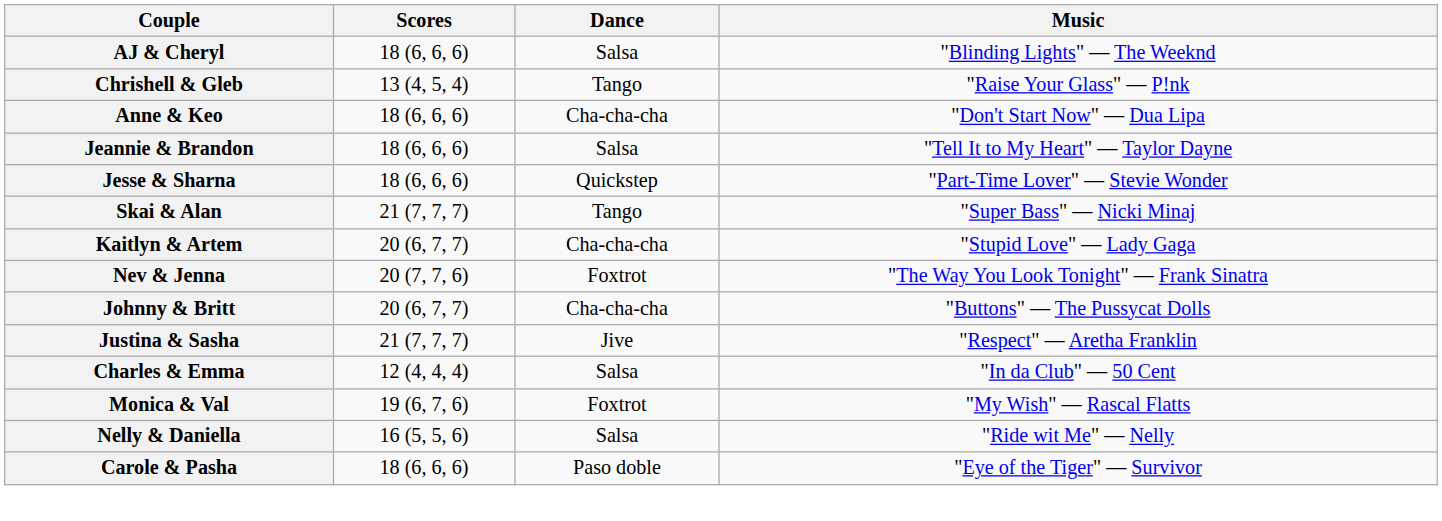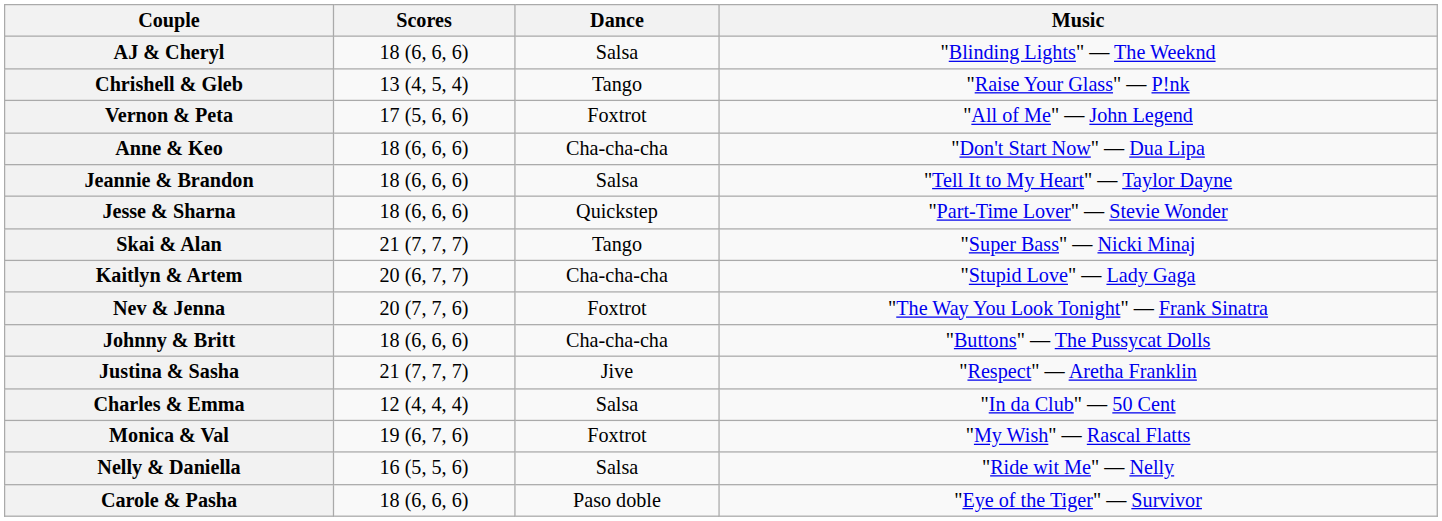 <table class="wikitable sortable" style="text-align:center; width: 90%">
 <tr>
 <th scope="col">Couple</th>
 <th scope="col">Scores</th>
 <th scope="col" class="unsortable">Dance</th>
 <th scope="col" class="unsortable">Music</th>
 </tr>
 <tr>
 <th scope="row">AJ & Cheryl</th>
 <td>18 (6, 6, 6)</td>
 <td>Salsa</td>
 <td>"<a href='#'>Blinding Lights</a>" — <a href='#'>The Weeknd</a></td>
 </tr>
 <tr>
 <th scope="row">Chrishell & Gleb</th>
 <td>13 (4, 5, 4)</td>
 <td>Tango</td>
 <td>"<a href='#'>Raise Your Glass</a>" — <a href='#'>P!nk</a></td>
+</tr>
+<tr>
+<th scope="row">Vernon & Peta</th>
+<td>17 (5, 6, 6)</td>
+<td>Foxtrot</td>
+<td>"<a href='#'>All of Me</a>" — <a href='#'>John Legend</a></td>
 </tr>
 <tr>
 <th scope="row">Anne & Keo</th>
 <td>18 (6, 6, 6)</td>
 <td>Cha-cha-cha</td>
 <td>"<a href='#'>Don't Start Now</a>" — <a href='#'>Dua Lipa</a></td>
 </tr>
 <tr>
 <th scope="row">Jeannie & Brandon</th>
 <td>18 (6, 6, 6)</td>
 <td>Salsa</td>
 <td>"<a href='#'>Tell It to My Heart</a>" — <a href='#'>Taylor Dayne</a></td>
 </tr>
 <tr>
 <th scope="row">Jesse & Sharna</th>
 <td>18 (6, 6, 6)</td>
 <td>Quickstep</td>
 <td>"<a href='#'>Part-Time Lover</a>" — <a href='#'>Stevie Wonder</a></td>
 </tr>
 <tr>
 <th scope="row">Skai & Alan</th>
 <td>21 (7, 7, 7)</td>
 <td>Tango</td>
 <td>"<a href='#'>Super Bass</a>" — <a href='#'>Nicki Minaj</a></td>
 </tr>
 <tr>
 <th scope="row">Kaitlyn & Artem</th>
 <td>20 (6, 7, 7)</td>
 <td>Cha-cha-cha</td>
 <td>"<a href='#'>Stupid Love</a>" — <a href='#'>Lady Gaga</a></td>
 </tr>
 <tr>
 <th scope="row">Nev & Jenna</th>
 <td>20 (7, 7, 6)</td>
 <td>Foxtrot</td>
 <td>"<a href='#'>The Way You Look Tonight</a>" — <a href='#'>Frank Sinatra</a></td>
 </tr>
 <tr>
 <th scope="row">Johnny & Britt</th>
-<td>20 (6, 7, 7)</td>
+<td>18 (6, 6, 6)</td>
 <td>Cha-cha-cha</td>
 <td>"<a href='#'>Buttons</a>" — <a href='#'>The Pussycat Dolls</a></td>
 </tr>
 <tr>
 <th scope="row">Justina & Sasha</th>
 <td>21 (7, 7, 7)</td>
 <td>Jive</td>
 <td>"<a href='#'>Respect</a>" — <a href='#'>Aretha Franklin</a></td>
 </tr>
 <tr>
 <th scope="row">Charles & Emma</th>
 <td>12 (4, 4, 4)</td>
 <td>Salsa</td>
 <td>"<a href='#'>In da Club</a>" — <a href='#'>50 Cent</a></td>
 </tr>
 <tr>
 <th scope="row">Monica & Val</th>
 <td>19 (6, 7, 6)</td>
 <td>Foxtrot</td>
 <td>"<a href='#'>My Wish</a>" — <a href='#'>Rascal Flatts</a></td>
 </tr>
 <tr>
 <th scope="row">Nelly & Daniella</th>
 <td>16 (5, 5, 6)</td>
 <td>Salsa</td>
 <td>"<a href='#'>Ride wit Me</a>" — <a href='#'>Nelly</a></td>
 </tr>
 <tr>
 <th scope="row">Carole & Pasha</th>
 <td>18 (6, 6, 6)</td>
 <td>Paso doble</td>
 <td>"<a href='#'>Eye of the Tiger</a>" — <a href='#'>Survivor</a></td>
 </tr>
 </table>
